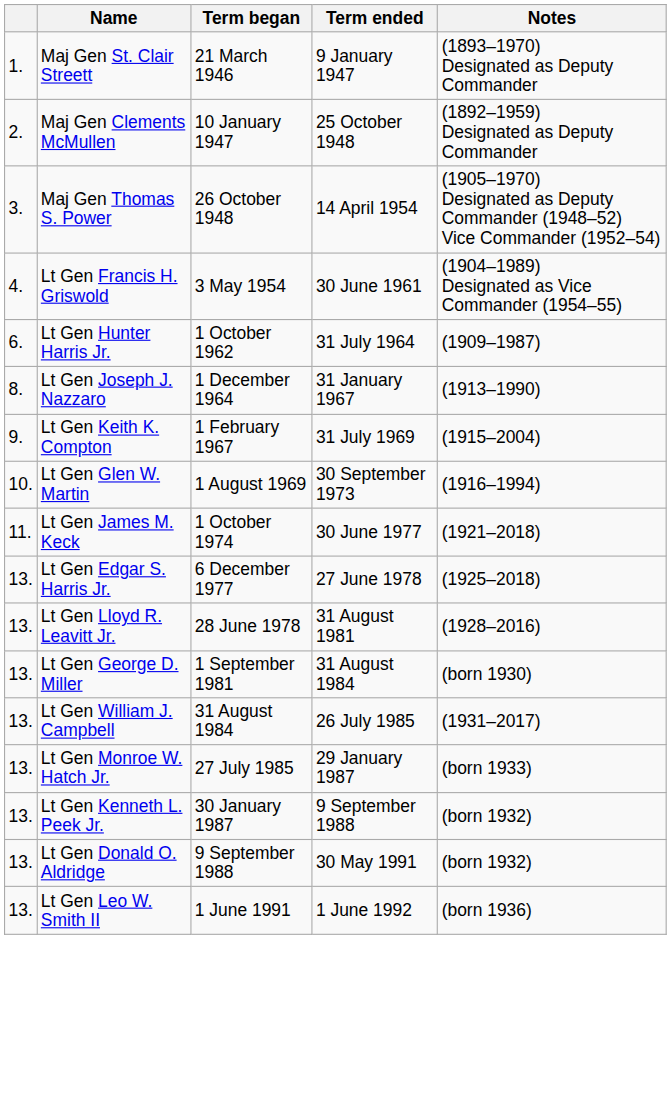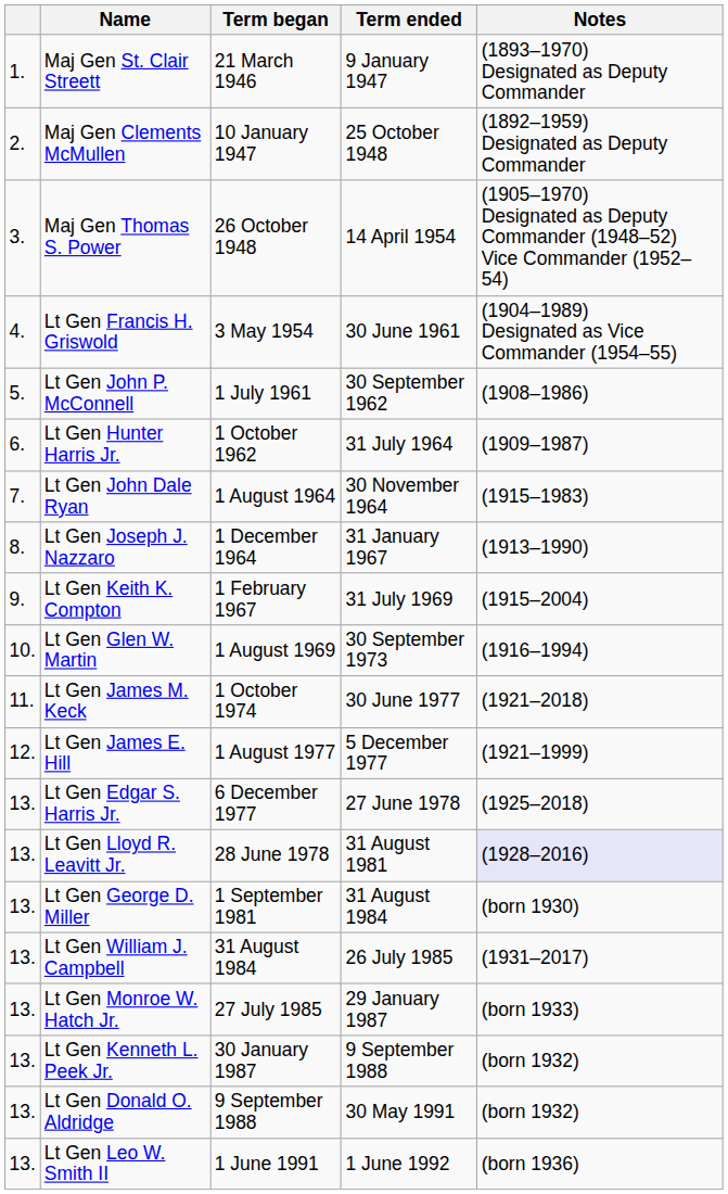 <table class="wikitable">
 <tr>
 <th></th>
 <th>Name</th>
 <th>Term began</th>
 <th>Term ended</th>
 <th>Notes</th>
 </tr>
 <tr>
 <td>1.</td>
 <td>Maj Gen <a href='#'>St. Clair Streett</a></td>
 <td>21 March 1946</td>
 <td>9 January 1947</td>
 <td>(1893–1970)<br>Designated as Deputy Commander</td>
 </tr>
 <tr>
 <td>2.</td>
 <td>Maj Gen <a href='#'>Clements McMullen</a></td>
 <td>10 January 1947</td>
 <td>25 October 1948</td>
 <td>(1892–1959)<br>Designated as Deputy Commander</td>
 </tr>
 <tr>
 <td>3.</td>
 <td>Maj Gen <a href='#'>Thomas S. Power</a></td>
 <td>26 October 1948</td>
 <td>14 April 1954</td>
 <td>(1905–1970)<br>Designated as Deputy Commander (1948–52)<br>Vice Commander (1952–54)</td>
 </tr>
 <tr>
 <td>4.</td>
 <td>Lt Gen <a href='#'>Francis H. Griswold</a></td>
 <td>3 May 1954</td>
 <td>30 June 1961</td>
 <td>(1904–1989)<br>Designated as Vice Commander (1954–55)</td>
 </tr>
 <tr>
+<td>5.</td>
+<td>Lt Gen <a href='#'>John P. McConnell</a></td>
+<td>1 July 1961</td>
+<td>30 September 1962</td>
+<td>(1908–1986)</td>
+</tr>
+<tr>
 <td>6.</td>
 <td>Lt Gen <a href='#'>Hunter Harris Jr.</a></td>
 <td>1 October 1962</td>
 <td>31 July 1964</td>
 <td>(1909–1987)</td>
+</tr>
+<tr>
+<td>7.</td>
+<td>Lt Gen <a href='#'>John Dale Ryan</a></td>
+<td>1 August 1964</td>
+<td>30 November 1964</td>
+<td>(1915–1983)</td>
 </tr>
 <tr>
 <td>8.</td>
 <td>Lt Gen <a href='#'>Joseph J. Nazzaro</a></td>
 <td>1 December 1964</td>
 <td>31 January 1967</td>
 <td>(1913–1990)</td>
 </tr>
 <tr>
 <td>9.</td>
 <td>Lt Gen <a href='#'>Keith K. Compton</a></td>
 <td>1 February 1967</td>
 <td>31 July 1969</td>
 <td>(1915–2004)</td>
 </tr>
 <tr>
 <td>10.</td>
 <td>Lt Gen <a href='#'>Glen W. Martin</a></td>
 <td>1 August 1969</td>
 <td>30 September 1973</td>
 <td>(1916–1994)</td>
 </tr>
 <tr>
 <td>11.</td>
 <td>Lt Gen <a href='#'>James M. Keck</a></td>
 <td>1 October 1974</td>
 <td>30 June 1977</td>
 <td>(1921–2018)</td>
 </tr>
 <tr>
+<td>12.</td>
+<td>Lt Gen <a href='#'>James E. Hill</a></td>
+<td>1 August 1977</td>
+<td>5 December 1977</td>
+<td>(1921–1999)</td>
+</tr>
+<tr>
 <td>13.</td>
 <td>Lt Gen <a href='#'>Edgar S. Harris Jr.</a></td>
 <td>6 December 1977</td>
 <td>27 June 1978</td>
 <td>(1925–2018)</td>
 </tr>
 <tr>
 <td>13.</td>
 <td>Lt Gen <a href='#'>Lloyd R. Leavitt Jr.</a></td>
 <td>28 June 1978</td>
 <td>31 August 1981</td>
-<td>(1928–2016)</td>
+<td style="background: lavender;">(1928–2016)</td>
 </tr>
 <tr>
 <td>13.</td>
 <td>Lt Gen <a href='#'>George D. Miller</a></td>
 <td>1 September 1981</td>
 <td>31 August 1984</td>
 <td>(born 1930)</td>
 </tr>
 <tr>
 <td>13.</td>
 <td>Lt Gen <a href='#'>William J. Campbell</a></td>
 <td>31 August 1984</td>
 <td>26 July 1985</td>
 <td>(1931–2017)</td>
 </tr>
 <tr>
 <td>13.</td>
 <td>Lt Gen <a href='#'>Monroe W. Hatch Jr.</a></td>
 <td>27 July 1985</td>
 <td>29 January 1987</td>
 <td>(born 1933)</td>
 </tr>
 <tr>
 <td>13.</td>
 <td>Lt Gen <a href='#'>Kenneth L. Peek Jr.</a></td>
 <td>30 January 1987</td>
 <td>9 September 1988</td>
 <td>(born 1932)</td>
 </tr>
 <tr>
 <td>13.</td>
 <td>Lt Gen <a href='#'>Donald O. Aldridge</a></td>
 <td>9 September 1988</td>
 <td>30 May 1991</td>
 <td>(born 1932)</td>
 </tr>
 <tr>
 <td>13.</td>
 <td>Lt Gen <a href='#'>Leo W. Smith II</a></td>
 <td>1 June 1991</td>
 <td>1 June 1992</td>
 <td>(born 1936)</td>
 </tr>
 </table>
